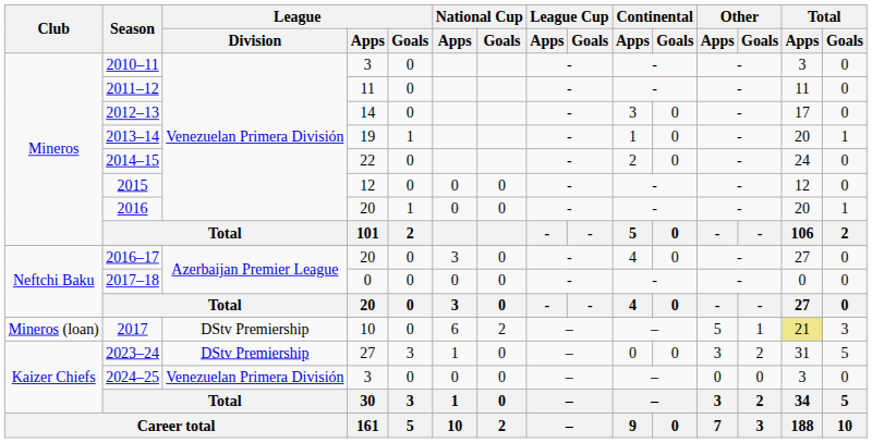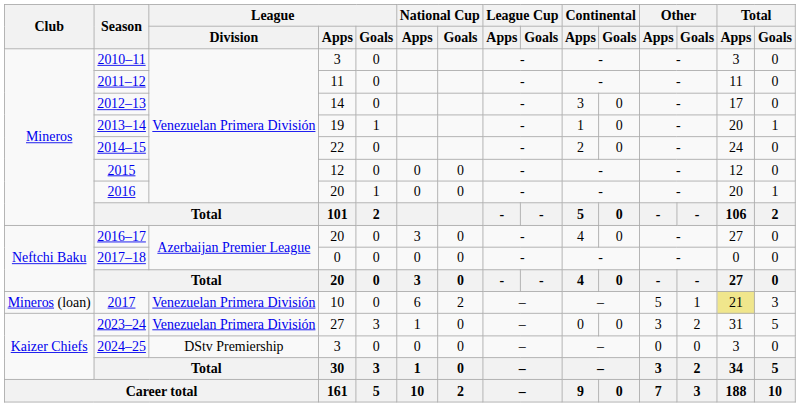 <table class="wikitable" style="text-align: center;">
 <tr>
 <th rowspan="2">Club</th>
 <th rowspan="2">Season</th>
 <th colspan="3">League</th>
 <th colspan="2">National Cup</th>
 <th colspan="2">League Cup</th>
 <th colspan="2">Continental</th>
 <th colspan="2">Other</th>
 <th colspan="2">Total</th>
 </tr>
 <tr>
 <th>Division</th>
 <th>Apps</th>
 <th>Goals</th>
 <th>Apps</th>
 <th>Goals</th>
 <th>Apps</th>
 <th>Goals</th>
 <th>Apps</th>
 <th>Goals</th>
 <th>Apps</th>
 <th>Goals</th>
 <th>Apps</th>
 <th>Goals</th>
 </tr>
 <tr>
 <td rowspan="8" valign="center"><a href='#'>Mineros</a></td>
 <td><a href='#'>2010–11</a></td>
 <td rowspan="7" valign="center"><a href='#'>Venezuelan Primera División</a></td>
 <td>3</td>
 <td>0</td>
 <td></td>
 <td></td>
 <td colspan="2">-</td>
 <td colspan="2">-</td>
 <td colspan="2">-</td>
 <td>3</td>
 <td>0</td>
 </tr>
 <tr>
 <td><a href='#'>2011–12</a></td>
 <td>11</td>
 <td>0</td>
 <td></td>
 <td></td>
 <td colspan="2">-</td>
 <td colspan="2">-</td>
 <td colspan="2">-</td>
 <td>11</td>
 <td>0</td>
 </tr>
 <tr>
 <td><a href='#'>2012–13</a></td>
 <td>14</td>
 <td>0</td>
 <td></td>
 <td></td>
 <td colspan="2">-</td>
 <td>3</td>
 <td>0</td>
 <td colspan="2">-</td>
 <td>17</td>
 <td>0</td>
 </tr>
 <tr>
 <td><a href='#'>2013–14</a></td>
 <td>19</td>
 <td>1</td>
 <td></td>
 <td></td>
 <td colspan="2">-</td>
 <td>1</td>
 <td>0</td>
 <td colspan="2">-</td>
 <td>20</td>
 <td>1</td>
 </tr>
 <tr>
 <td><a href='#'>2014–15</a></td>
 <td>22</td>
 <td>0</td>
 <td></td>
 <td></td>
 <td colspan="2">-</td>
 <td>2</td>
 <td>0</td>
 <td colspan="2">-</td>
 <td>24</td>
 <td>0</td>
 </tr>
 <tr>
 <td><a href='#'>2015</a></td>
 <td>12</td>
 <td>0</td>
 <td>0</td>
 <td>0</td>
 <td colspan="2">-</td>
 <td colspan="2">-</td>
 <td colspan="2">-</td>
 <td>12</td>
 <td>0</td>
 </tr>
 <tr>
 <td><a href='#'>2016</a></td>
 <td>20</td>
 <td>1</td>
 <td>0</td>
 <td>0</td>
 <td colspan="2">-</td>
 <td colspan="2">-</td>
 <td colspan="2">-</td>
 <td>20</td>
 <td>1</td>
 </tr>
 <tr>
 <th colspan="2">Total</th>
 <th>101</th>
 <th>2</th>
 <th></th>
 <th></th>
 <th>-</th>
 <th>-</th>
 <th>5</th>
 <th>0</th>
 <th>-</th>
 <th>-</th>
 <th>106</th>
 <th>2</th>
 </tr>
 <tr>
 <td rowspan="3" valign="center"><a href='#'>Neftchi Baku</a></td>
 <td><a href='#'>2016–17</a></td>
 <td rowspan="2" valign="center"><a href='#'>Azerbaijan Premier League</a></td>
 <td>20</td>
 <td>0</td>
 <td>3</td>
 <td>0</td>
 <td colspan="2">-</td>
 <td>4</td>
 <td>0</td>
 <td colspan="2">-</td>
 <td>27</td>
 <td>0</td>
 </tr>
 <tr>
 <td><a href='#'>2017–18</a></td>
 <td>0</td>
 <td>0</td>
 <td>0</td>
 <td>0</td>
 <td colspan="2">-</td>
 <td colspan="2">-</td>
 <td colspan="2">-</td>
 <td>0</td>
 <td>0</td>
 </tr>
 <tr>
 <th colspan="2">Total</th>
 <th>20</th>
 <th>0</th>
 <th>3</th>
 <th>0</th>
 <th>-</th>
 <th>-</th>
 <th>4</th>
 <th>0</th>
 <th>-</th>
 <th>-</th>
 <th>27</th>
 <th>0</th>
 </tr>
 <tr>
 <td valign="center"><a href='#'>Mineros</a> (loan)</td>
 <td><a href='#'>2017</a></td>
-<td>DStv Premiership</td>
+<td><a href='#'>Venezuelan Primera División</a></td>
 <td>10</td>
 <td>0</td>
 <td>6</td>
 <td>2</td>
 <td colspan="2">–</td>
 <td colspan="2">–</td>
 <td>5</td>
 <td>1</td>
 <td style="background: khaki;">21</td>
 <td>3</td>
 </tr>
 <tr>
 <td rowspan="3"><a href='#'>Kaizer Chiefs</a></td>
 <td><a href='#'>2023–24</a></td>
-<td><a href='#'>DStv Premiership</a></td>
+<td><a href='#'>Venezuelan Primera División</a></td>
 <td>27</td>
 <td>3</td>
 <td>1</td>
 <td>0</td>
 <td colspan="2">–</td>
 <td>0</td>
 <td>0</td>
 <td>3</td>
 <td>2</td>
 <td>31</td>
 <td>5</td>
 </tr>
 <tr>
 <td><a href='#'>2024–25</a></td>
-<td><a href='#'>Venezuelan Primera División</a></td>
+<td>DStv Premiership</td>
 <td>3</td>
 <td>0</td>
 <td>0</td>
 <td>0</td>
 <td colspan="2">–</td>
 <td colspan="2">–</td>
 <td>0</td>
 <td>0</td>
 <td>3</td>
 <td>0</td>
 </tr>
 <tr>
 <th colspan="2">Total</th>
 <th>30</th>
 <th>3</th>
 <th>1</th>
 <th>0</th>
 <th colspan="2">–</th>
 <th colspan="2">–</th>
 <th>3</th>
 <th>2</th>
 <th>34</th>
 <th>5</th>
 </tr>
 <tr>
 <th colspan="3">Career total</th>
 <th>161</th>
 <th>5</th>
 <th>10</th>
 <th>2</th>
 <th colspan="2">–</th>
 <th>9</th>
 <th>0</th>
 <th>7</th>
 <th>3</th>
 <th>188</th>
 <th>10</th>
 </tr>
 </table>
